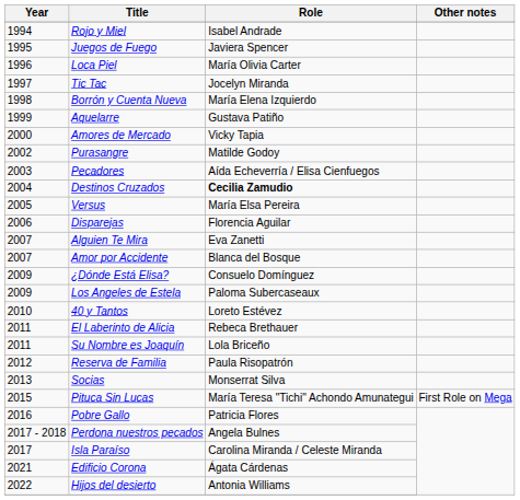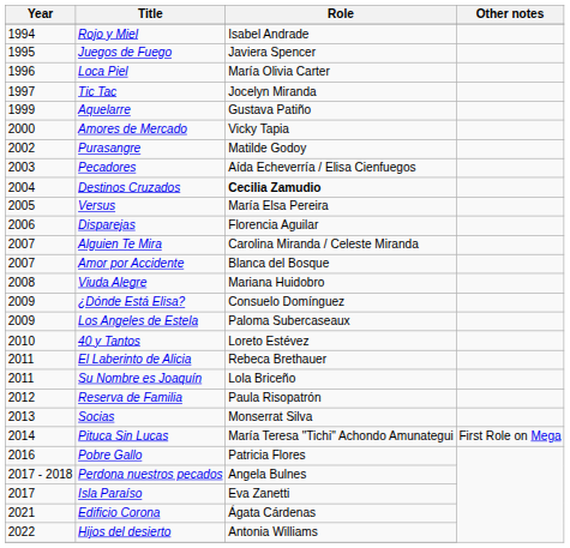 <table class="wikitable sortable">
 <tr>
 <th>Year</th>
 <th>Title</th>
 <th>Role</th>
 <th>Other notes</th>
 </tr>
 <tr>
 </tr>
 <tr>
 <td>1994</td>
 <td><em><a href='#'>Rojo y Miel</a></em></td>
 <td>Isabel Andrade</td>
 <td></td>
 </tr>
 <tr>
 <td>1995</td>
 <td><em><a href='#'>Juegos de Fuego</a></em></td>
 <td>Javiera Spencer</td>
 <td></td>
 </tr>
 <tr>
 <td>1996</td>
 <td><em><a href='#'>Loca Piel</a></em></td>
 <td>María Olivia Carter</td>
 <td></td>
 </tr>
 <tr>
 <td>1997</td>
 <td><em><a href='#'>Tic Tac</a></em></td>
 <td>Jocelyn Miranda</td>
-<td></td>
-</tr>
-<tr>
-<td>1998</td>
-<td><em><a href='#'>Borrón y Cuenta Nueva</a></em></td>
-<td>María Elena Izquierdo</td>
 <td></td>
 </tr>
 <tr>
 <td>1999</td>
 <td><em><a href='#'>Aquelarre</a></em></td>
 <td>Gustava Patiño</td>
 <td></td>
 </tr>
 <tr>
 <td>2000</td>
 <td><em><a href='#'>Amores de Mercado</a></em></td>
 <td>Vicky Tapia</td>
 <td></td>
 </tr>
 <tr>
 <td>2002</td>
 <td><em><a href='#'>Purasangre</a></em></td>
 <td>Matilde Godoy</td>
 <td></td>
 </tr>
 <tr>
 <td>2003</td>
 <td><em><a href='#'>Pecadores</a></em></td>
 <td>Aída Echeverría / Elisa Cienfuegos</td>
 <td></td>
 </tr>
 <tr>
 <td>2004</td>
 <td><em><a href='#'>Destinos Cruzados</a></em></td>
 <td><strong>Cecilia Zamudio</strong></td>
 <td></td>
 </tr>
 <tr>
 <td>2005</td>
 <td><em><a href='#'>Versus</a></em></td>
 <td>María Elsa Pereira</td>
 <td></td>
 </tr>
 <tr>
 <td>2006</td>
 <td><em><a href='#'>Disparejas</a></em></td>
 <td>Florencia Aguilar</td>
 <td></td>
 </tr>
 <tr>
 <td>2007</td>
 <td><em><a href='#'>Alguien Te Mira</a></em></td>
-<td>Eva Zanetti</td>
+<td>Carolina Miranda / Celeste Miranda</td>
 <td></td>
 </tr>
 <tr>
 <td>2007</td>
 <td><em><a href='#'>Amor por Accidente</a></em></td>
 <td>Blanca del Bosque</td>
+<td></td>
+</tr>
+<tr>
+<td>2008</td>
+<td><em><a href='#'>Viuda Alegre</a></em></td>
+<td>Mariana Huidobro</td>
 <td></td>
 </tr>
 <tr>
 <td>2009</td>
 <td><em><a href='#'>¿Dónde Está Elisa?</a></em></td>
 <td>Consuelo Domínguez</td>
 <td></td>
 </tr>
 <tr>
 <td>2009</td>
 <td><em><a href='#'>Los Angeles de Estela</a></em></td>
 <td>Paloma Subercaseaux</td>
 <td></td>
 </tr>
 <tr>
 <td>2010</td>
 <td><em><a href='#'>40 y Tantos</a></em></td>
 <td>Loreto Estévez</td>
 <td></td>
 </tr>
 <tr>
 <td>2011</td>
 <td><em><a href='#'>El Laberinto de Alicia</a></em></td>
 <td>Rebeca Brethauer</td>
 <td></td>
 </tr>
 <tr>
 <td>2011</td>
 <td><em><a href='#'>Su Nombre es Joaquín</a></em></td>
 <td>Lola Briceño</td>
 <td></td>
 </tr>
 <tr>
 <td>2012</td>
 <td><em><a href='#'>Reserva de Familia</a></em></td>
 <td>Paula Risopatrón</td>
 <td></td>
 </tr>
 <tr>
 <td>2013</td>
 <td><em><a href='#'>Socias</a></em></td>
 <td>Monserrat Silva</td>
 <td></td>
 </tr>
 <tr>
-<td>2015</td>
+<td>2014</td>
 <td><em><a href='#'>Pituca Sin Lucas</a></em></td>
 <td>María Teresa "Tichi" Achondo Amunategui</td>
 <td>First Role on <a href='#'>Mega</a></td>
 </tr>
 <tr>
 <td>2016</td>
 <td><em><a href='#'>Pobre Gallo</a></em></td>
 <td>Patricia Flores</td>
 </tr>
 <tr>
 <td>2017 - 2018</td>
 <td><em><a href='#'>Perdona nuestros pecados</a></em></td>
 <td>Angela Bulnes</td>
 </tr>
 <tr>
 <td>2017</td>
 <td><em><a href='#'>Isla Paraíso</a></em></td>
-<td>Carolina Miranda / Celeste Miranda</td>
+<td>Eva Zanetti</td>
 </tr>
 <tr>
 <td>2021</td>
 <td><em><a href='#'>Edificio Corona</a></em></td>
 <td>Ágata Cárdenas</td>
 </tr>
 <tr>
 <td>2022</td>
 <td><em><a href='#'>Hijos del desierto</a></em></td>
 <td>Antonia Williams</td>
 </tr>
 <tr>
 </tr>
 </table>
